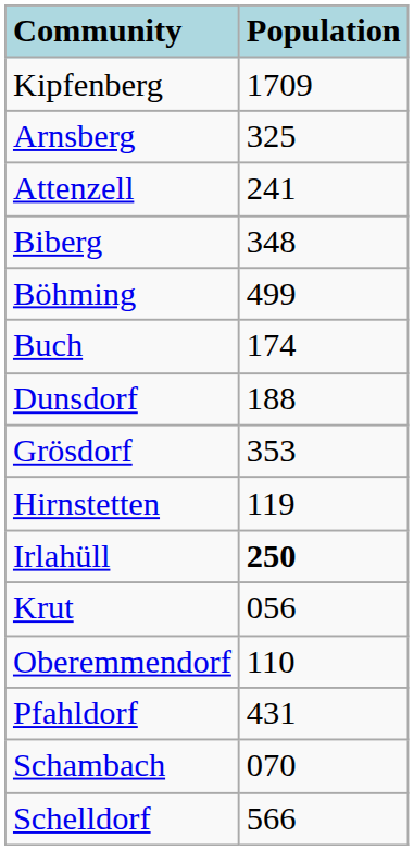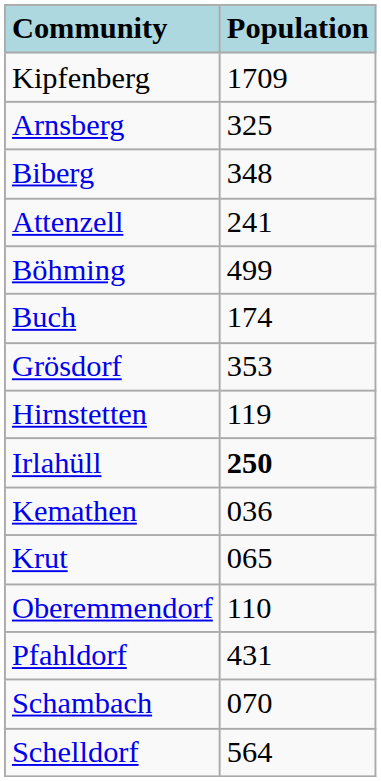 <table class="wikitable">
 <tr>
 <td bgcolor="#add8e"><strong>Community</strong></td>
 <td bgcolor="#add8e"><strong>Population</strong></td>
 </tr>
 <tr>
 <td>Kipfenberg</td>
 <td>1709</td>
 </tr>
 <tr>
 <td><a href='#'>Arnsberg</a></td>
 <td>325</td>
 </tr>
 <tr>
+<td><a href='#'>Biberg</a></td>
+<td>348</td>
+</tr>
+<tr>
 <td><a href='#'>Attenzell</a></td>
 <td>241</td>
-</tr>
-<tr>
-<td><a href='#'>Biberg</a></td>
-<td>348</td>
 </tr>
 <tr>
 <td><a href='#'>Böhming</a></td>
 <td>499</td>
 </tr>
 <tr>
 <td><a href='#'>Buch</a></td>
 <td>174</td>
-</tr>
-<tr>
-<td><a href='#'>Dunsdorf</a></td>
-<td>188</td>
 </tr>
 <tr>
 <td><a href='#'>Grösdorf</a></td>
 <td>353</td>
 </tr>
 <tr>
 <td><a href='#'>Hirnstetten</a></td>
 <td>119</td>
 </tr>
 <tr>
 <td><a href='#'>Irlahüll</a></td>
 <td><strong>250</strong></td>
 </tr>
 <tr>
+<td><a href='#'>Kemathen</a></td>
+<td>036</td>
+</tr>
+<tr>
 <td><a href='#'>Krut</a></td>
-<td>056</td>
+<td>065</td>
 </tr>
 <tr>
 <td><a href='#'>Oberemmendorf</a></td>
 <td>110</td>
 </tr>
 <tr>
 <td><a href='#'>Pfahldorf</a></td>
 <td>431</td>
 </tr>
 <tr>
 <td><a href='#'>Schambach</a></td>
 <td>070</td>
 </tr>
 <tr>
 <td><a href='#'>Schelldorf</a></td>
-<td>566</td>
+<td>564</td>
 </tr>
 </table>
